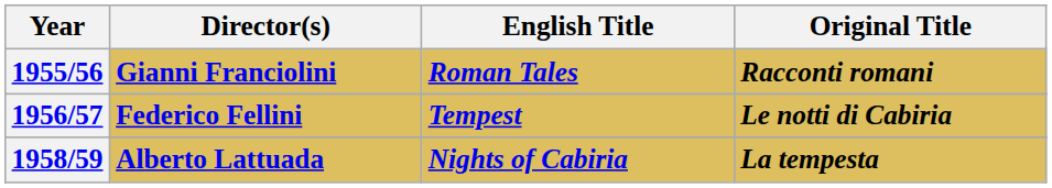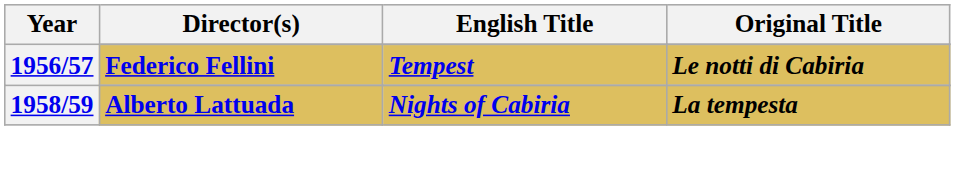 <table class="wikitable">
 <tr>
 <th width="10%">Year</th>
 <th width="30%">Director(s)</th>
 <th width="30%">English Title</th>
 <th width="30%">Original Title</th>
-</tr>
-<tr>
-<th><a href='#'>1955/56</a></th>
-<td style="background:#DDBF5F"><strong><a href='#'>Gianni Franciolini</a></strong></td>
-<td style="background:#DDBF5F"><strong><em><a href='#'>Roman Tales</a></em></strong></td>
-<td style="background:#DDBF5F"><strong><em>Racconti romani</em></strong></td>
 </tr>
 <tr>
 <th rowspan="2" style="text-align:center"><a href='#'>1956/57</a></th>
 </tr>
 <tr>
 <td style="background:#DDBF5F"><strong><a href='#'>Federico Fellini</a></strong></td>
 <td style="background:#DDBF5F"><strong><em><a href='#'>Tempest</a></em></strong></td>
 <td style="background:#DDBF5F"><strong><em>Le notti di Cabiria</em></strong></td>
 </tr>
 <tr>
 <th rowspan="2" style="text-align:center"><a href='#'>1958/59</a></th>
 </tr>
 <tr>
 <td style="background:#DDBF5F"><strong><a href='#'>Alberto Lattuada</a></strong></td>
 <td style="background:#DDBF5F"><strong><em><a href='#'>Nights of Cabiria</a></em></strong></td>
 <td style="background:#DDBF5F"><strong><em>La tempesta</em></strong></td>
 </tr>
 </table>
